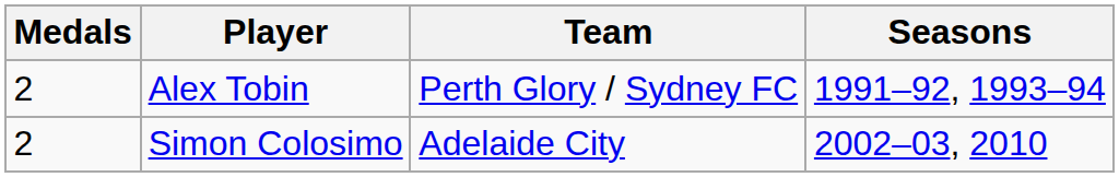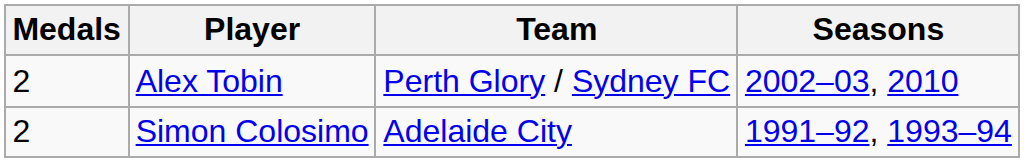 <table class="wikitable">
 <tr>
 <th>Medals</th>
 <th>Player</th>
 <th>Team</th>
 <th>Seasons</th>
 </tr>
 <tr>
 <td>2</td>
 <td> <a href='#'>Alex Tobin</a></td>
 <td><a href='#'>Perth Glory</a> / <a href='#'>Sydney FC</a></td>
-<td><a href='#'>1991–92</a>, <a href='#'>1993–94</a></td>
+<td><a href='#'>2002–03</a>, <a href='#'>2010</a></td>
 </tr>
 <tr>
 <td>2</td>
 <td> <a href='#'>Simon Colosimo</a></td>
 <td><a href='#'>Adelaide City</a></td>
-<td><a href='#'>2002–03</a>, <a href='#'>2010</a></td>
+<td><a href='#'>1991–92</a>, <a href='#'>1993–94</a></td>
 </tr>
 </table>
